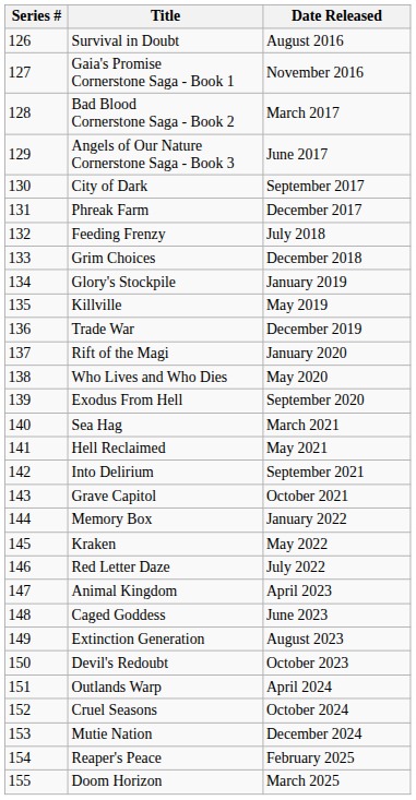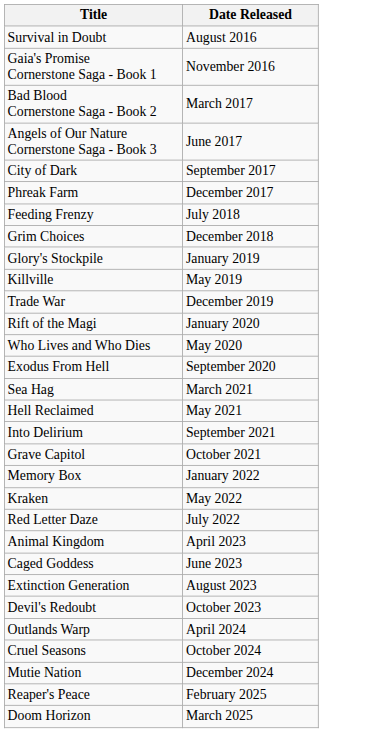 <table class="wikitable" style="border: 1px solid darkgray;">
 <tr>
-<th width="60">Series #</th>
 <th width="200">Title</th>
 <th width="150">Date Released</th>
 </tr>
 <tr>
-<td>126</td>
 <td>Survival in Doubt</td>
 <td>August 2016</td>
 </tr>
 <tr>
-<td>127</td>
 <td>Gaia's Promise<br>Cornerstone Saga - Book 1</td>
 <td>November 2016</td>
 </tr>
 <tr>
-<td>128</td>
 <td>Bad Blood<br>Cornerstone Saga - Book 2</td>
 <td>March 2017</td>
 </tr>
 <tr>
-<td>129</td>
 <td>Angels of Our Nature<br>Cornerstone Saga - Book 3</td>
 <td>June 2017</td>
 </tr>
 <tr>
-<td>130</td>
 <td>City of Dark</td>
 <td>September 2017</td>
 </tr>
 <tr>
-<td>131</td>
 <td>Phreak Farm</td>
 <td>December 2017</td>
 </tr>
 <tr>
-<td>132</td>
 <td>Feeding Frenzy</td>
 <td>July 2018</td>
 </tr>
 <tr>
-<td>133</td>
 <td>Grim Choices</td>
 <td>December 2018</td>
 </tr>
 <tr>
-<td>134</td>
 <td>Glory's Stockpile</td>
 <td>January 2019</td>
 </tr>
 <tr>
-<td>135</td>
 <td>Killville</td>
 <td>May 2019</td>
 </tr>
 <tr>
-<td>136</td>
 <td>Trade War</td>
 <td>December 2019</td>
 </tr>
 <tr>
-<td>137</td>
 <td>Rift of the Magi</td>
 <td>January 2020</td>
 </tr>
 <tr>
-<td>138</td>
 <td>Who Lives and Who Dies</td>
 <td>May 2020</td>
 </tr>
 <tr>
-<td>139</td>
 <td>Exodus From Hell</td>
 <td>September 2020</td>
 </tr>
 <tr>
-<td>140</td>
 <td>Sea Hag</td>
 <td>March 2021</td>
 </tr>
 <tr>
-<td>141</td>
 <td>Hell Reclaimed</td>
 <td>May 2021</td>
 </tr>
 <tr>
-<td>142</td>
 <td>Into Delirium</td>
 <td>September 2021</td>
 </tr>
 <tr>
-<td>143</td>
 <td>Grave Capitol</td>
 <td>October 2021</td>
 </tr>
 <tr>
-<td>144</td>
 <td>Memory Box</td>
 <td>January 2022</td>
 </tr>
 <tr>
-<td>145</td>
 <td>Kraken</td>
 <td>May 2022</td>
 </tr>
 <tr>
-<td>146</td>
 <td>Red Letter Daze</td>
 <td>July 2022</td>
 </tr>
 <tr>
-<td>147</td>
 <td>Animal Kingdom</td>
 <td>April 2023</td>
 </tr>
 <tr>
-<td>148</td>
 <td>Caged Goddess</td>
 <td>June 2023</td>
 </tr>
 <tr>
-<td>149</td>
 <td>Extinction Generation</td>
 <td>August 2023</td>
 </tr>
 <tr>
-<td>150</td>
 <td>Devil's Redoubt</td>
 <td>October 2023</td>
 </tr>
 <tr>
-<td>151</td>
 <td>Outlands Warp</td>
 <td>April 2024</td>
 </tr>
 <tr>
-<td>152</td>
 <td>Cruel Seasons</td>
 <td>October 2024</td>
 </tr>
 <tr>
-<td>153</td>
 <td>Mutie Nation</td>
 <td>December 2024</td>
 </tr>
 <tr>
-<td>154</td>
 <td>Reaper's Peace</td>
 <td>February 2025</td>
 </tr>
 <tr>
-<td>155</td>
 <td>Doom Horizon</td>
 <td>March 2025</td>
 </tr>
 </table>
